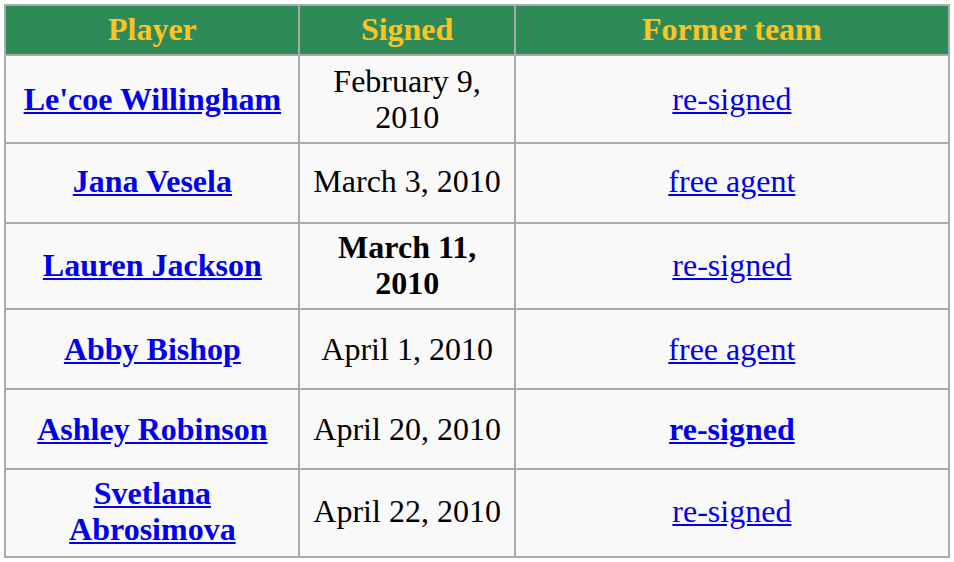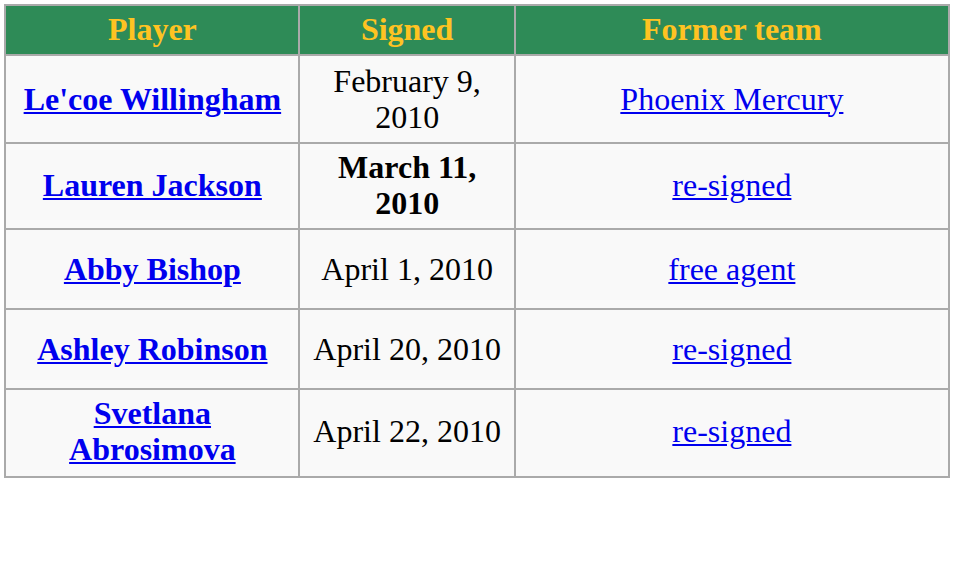 <table class="wikitable" style="text-align: center">
 <tr align="center" bgcolor="#dddddd">
 <td style="background:#2E8B57;color:#FFC322; width:140px"><strong>Player</strong></td>
 <td style="background:#2E8B57;color:#FFC322; width:100px"><strong>Signed</strong></td>
 <td style="background:#2E8B57;color:#FFC322; width:210px"><strong>Former team</strong></td>
 </tr>
 <tr style="height:40px">
 <td><strong><a href='#'>Le'coe Willingham</a></strong></td>
 <td>February 9, 2010</td>
-<td><a href='#'>re-signed</a></td>
-</tr>
-<tr style="height:40px">
-<td><strong><a href='#'>Jana Vesela</a></strong></td>
-<td>March 3, 2010</td>
-<td><a href='#'>free agent</a></td>
+<td><a href='#'>Phoenix Mercury</a></td>
 </tr>
 <tr style="height:40px">
 <td><strong><a href='#'>Lauren Jackson</a></strong></td>
 <td><strong>March 11, 2010</strong></td>
 <td><a href='#'>re-signed</a></td>
 </tr>
 <tr style="height:40px">
 <td><strong><a href='#'>Abby Bishop</a></strong></td>
 <td>April 1, 2010</td>
 <td><a href='#'>free agent</a></td>
 </tr>
 <tr style="height:40px">
 <td><strong><a href='#'>Ashley Robinson</a></strong></td>
 <td>April 20, 2010</td>
-<td><strong><a href='#'>re-signed</a></strong></td>
+<td><a href='#'>re-signed</a></td>
 </tr>
 <tr style="height:40px">
 <td><strong><a href='#'>Svetlana Abrosimova</a></strong></td>
 <td>April 22, 2010</td>
 <td><a href='#'>re-signed</a></td>
 </tr>
 </table>
